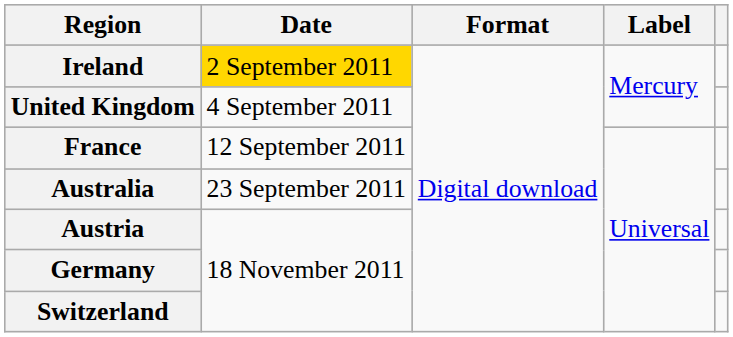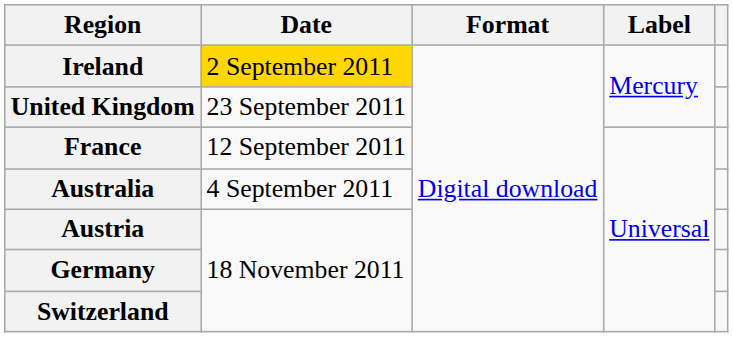 <table class="wikitable plainrowheaders">
 <tr>
 <th scope="col">Region</th>
 <th scope="col">Date</th>
 <th scope="col">Format</th>
 <th scope="col">Label</th>
 <th scope="col"></th>
 </tr>
 <tr>
 <th scope="row">Ireland</th>
 <td style="background: gold;">2 September 2011</td>
 <td rowspan="7"><a href='#'>Digital download</a></td>
 <td rowspan="2"><a href='#'>Mercury</a></td>
 <td align="center"></td>
 </tr>
 <tr>
 <th scope="row">United Kingdom</th>
-<td>4 September 2011</td>
+<td>23 September 2011</td>
 <td align="center"></td>
 </tr>
 <tr>
 <th scope="row">France</th>
 <td>12 September 2011</td>
 <td rowspan="5"><a href='#'>Universal</a></td>
 <td align="center"></td>
 </tr>
 <tr>
 <th scope="row">Australia</th>
-<td>23 September 2011</td>
+<td>4 September 2011</td>
 <td align="center"></td>
 </tr>
 <tr>
 <th scope="row">Austria</th>
 <td rowspan="3">18 November 2011</td>
 <td align="center"></td>
 </tr>
 <tr>
 <th scope="row">Germany</th>
 <td align="center"></td>
 </tr>
 <tr>
 <th scope="row">Switzerland</th>
 <td align="center"></td>
 </tr>
 </table>
